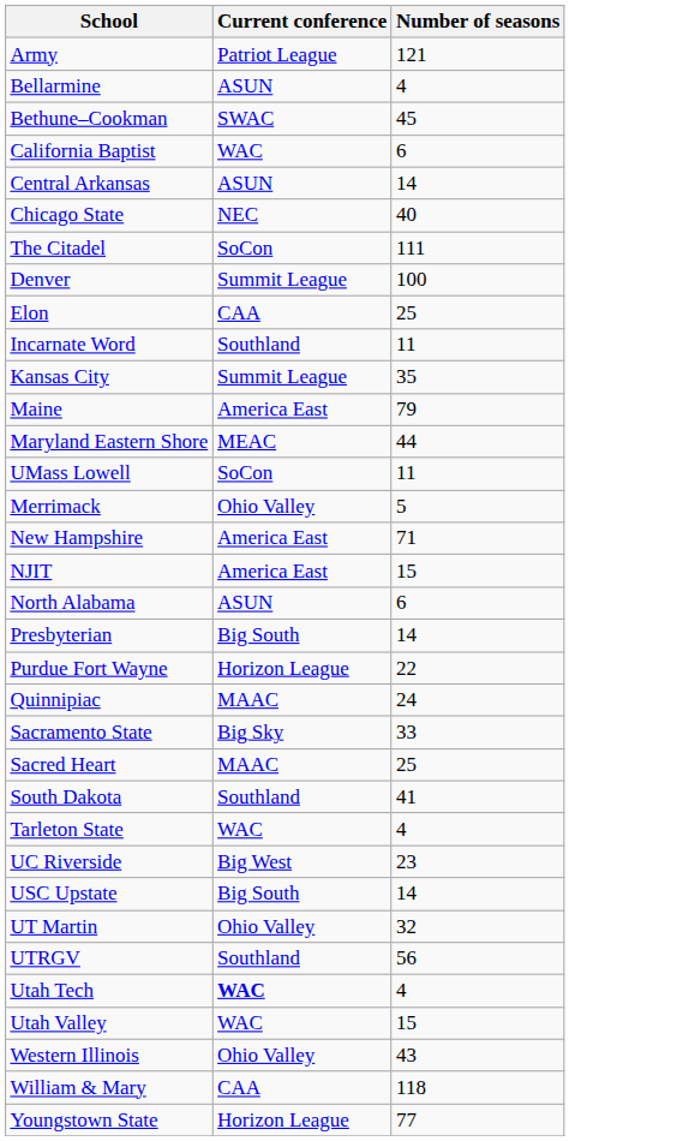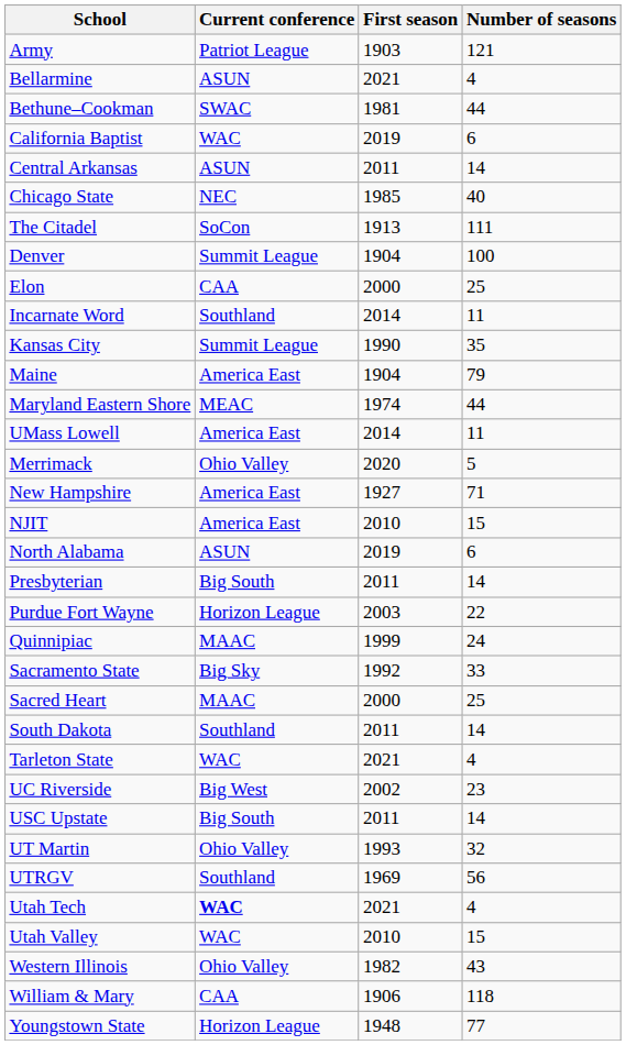 <table class="wikitable sortable">
 <tr>
 <th>School</th>
 <th>Current conference</th>
+<th>First season</th>
 <th>Number of seasons</th>
 </tr>
 <tr>
 <td><a href='#'>Army</a></td>
 <td><a href='#'>Patriot League</a></td>
+<td>1903</td>
 <td>121</td>
 </tr>
 <tr>
 <td><a href='#'>Bellarmine</a></td>
 <td><a href='#'>ASUN</a></td>
+<td>2021</td>
 <td>4</td>
 </tr>
 <tr>
 <td><a href='#'>Bethune–Cookman</a></td>
 <td><a href='#'>SWAC</a></td>
-<td>45</td>
+<td>1981</td>
+<td>44</td>
 </tr>
 <tr>
 <td><a href='#'>California Baptist</a></td>
 <td><a href='#'>WAC</a></td>
+<td>2019</td>
 <td>6</td>
 </tr>
 <tr>
 <td><a href='#'>Central Arkansas</a></td>
 <td><a href='#'>ASUN</a></td>
+<td>2011</td>
 <td>14</td>
 </tr>
 <tr>
 <td><a href='#'>Chicago State</a></td>
 <td><a href='#'>NEC</a></td>
+<td>1985</td>
 <td>40</td>
 </tr>
 <tr>
 <td><a href='#'>The Citadel</a></td>
 <td><a href='#'>SoCon</a></td>
+<td>1913</td>
 <td>111</td>
 </tr>
 <tr>
 <td><a href='#'>Denver</a></td>
 <td><a href='#'>Summit League</a></td>
+<td>1904</td>
 <td>100</td>
 </tr>
 <tr>
 <td><a href='#'>Elon</a></td>
 <td><a href='#'>CAA</a></td>
+<td>2000</td>
 <td>25</td>
 </tr>
 <tr>
 <td><a href='#'>Incarnate Word</a></td>
 <td><a href='#'>Southland</a></td>
+<td>2014</td>
 <td>11</td>
 </tr>
 <tr>
 <td><a href='#'>Kansas City</a></td>
 <td><a href='#'>Summit League</a></td>
+<td>1990</td>
 <td>35</td>
 </tr>
 <tr>
 <td><a href='#'>Maine</a></td>
 <td><a href='#'>America East</a></td>
+<td>1904</td>
 <td>79</td>
 </tr>
 <tr>
 <td><a href='#'>Maryland Eastern Shore</a></td>
 <td><a href='#'>MEAC</a></td>
+<td>1974</td>
 <td>44</td>
 </tr>
 <tr>
 <td><a href='#'>UMass Lowell</a></td>
-<td><a href='#'>SoCon</a></td>
+<td><a href='#'>America East</a></td>
+<td>2014</td>
 <td>11</td>
 </tr>
 <tr>
 <td><a href='#'>Merrimack</a></td>
 <td><a href='#'>Ohio Valley</a></td>
+<td>2020</td>
 <td>5</td>
 </tr>
 <tr>
 <td><a href='#'>New Hampshire</a></td>
 <td><a href='#'>America East</a></td>
+<td>1927</td>
 <td>71</td>
 </tr>
 <tr>
 <td><a href='#'>NJIT</a></td>
 <td><a href='#'>America East</a></td>
+<td>2010</td>
 <td>15</td>
 </tr>
 <tr>
 <td><a href='#'>North Alabama</a></td>
 <td><a href='#'>ASUN</a></td>
+<td>2019</td>
 <td>6</td>
 </tr>
 <tr>
 <td><a href='#'>Presbyterian</a></td>
 <td><a href='#'>Big South</a></td>
+<td>2011</td>
 <td>14</td>
 </tr>
 <tr>
 <td><a href='#'>Purdue Fort Wayne</a></td>
 <td><a href='#'>Horizon League</a></td>
+<td>2003</td>
 <td>22</td>
 </tr>
 <tr>
 <td><a href='#'>Quinnipiac</a></td>
 <td><a href='#'>MAAC</a></td>
+<td>1999</td>
 <td>24</td>
 </tr>
 <tr>
 <td><a href='#'>Sacramento State</a></td>
 <td><a href='#'>Big Sky</a></td>
+<td>1992</td>
 <td>33</td>
 </tr>
 <tr>
 <td><a href='#'>Sacred Heart</a></td>
 <td><a href='#'>MAAC</a></td>
+<td>2000</td>
 <td>25</td>
 </tr>
 <tr>
 <td><a href='#'>South Dakota</a></td>
 <td><a href='#'>Southland</a></td>
-<td>41</td>
+<td>2011</td>
+<td>14</td>
 </tr>
 <tr>
 <td><a href='#'>Tarleton State</a></td>
 <td><a href='#'>WAC</a></td>
+<td>2021</td>
 <td>4</td>
 </tr>
 <tr>
 <td><a href='#'>UC Riverside</a></td>
 <td><a href='#'>Big West</a></td>
+<td>2002</td>
 <td>23</td>
 </tr>
 <tr>
 <td><a href='#'>USC Upstate</a></td>
 <td><a href='#'>Big South</a></td>
+<td>2011</td>
 <td>14</td>
 </tr>
 <tr>
 <td><a href='#'>UT Martin</a></td>
 <td><a href='#'>Ohio Valley</a></td>
+<td>1993</td>
 <td>32</td>
 </tr>
 <tr>
 <td><a href='#'>UTRGV</a></td>
 <td><a href='#'>Southland</a></td>
+<td>1969</td>
 <td>56</td>
 </tr>
 <tr>
 <td><a href='#'>Utah Tech</a></td>
 <td><strong><a href='#'>WAC</a></strong></td>
+<td>2021</td>
 <td>4</td>
 </tr>
 <tr>
 <td><a href='#'>Utah Valley</a></td>
 <td><a href='#'>WAC</a></td>
+<td>2010</td>
 <td>15</td>
 </tr>
 <tr>
 <td><a href='#'>Western Illinois</a></td>
 <td><a href='#'>Ohio Valley</a></td>
+<td>1982</td>
 <td>43</td>
 </tr>
 <tr>
 <td><a href='#'>William & Mary</a></td>
 <td><a href='#'>CAA</a></td>
+<td>1906</td>
 <td>118</td>
 </tr>
 <tr>
 <td><a href='#'>Youngstown State</a></td>
 <td><a href='#'>Horizon League</a></td>
+<td>1948</td>
 <td>77</td>
 </tr>
 </table>
